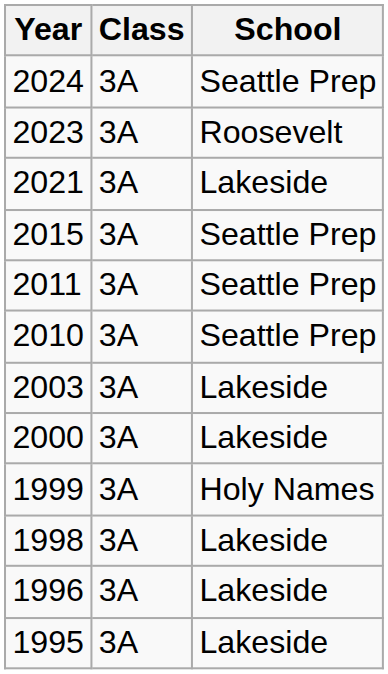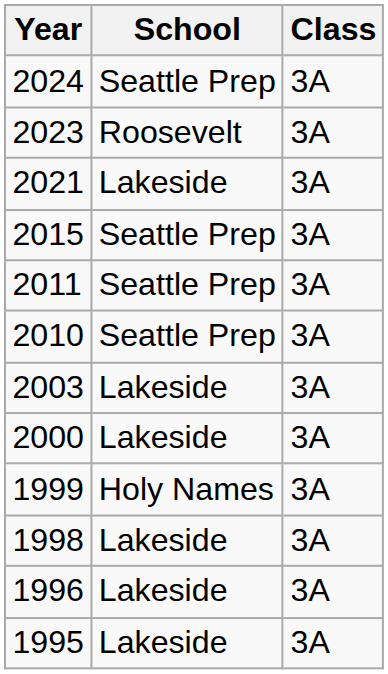 <table class="wikitable">
 <tr>
 <th>Year</th>
+<th>School</th>
 <th>Class</th>
-<th>School</th>
 </tr>
 <tr>
 <td>2024</td>
+<td>Seattle Prep</td>
 <td>3A</td>
-<td>Seattle Prep</td>
 </tr>
 <tr>
 <td>2023</td>
+<td>Roosevelt</td>
 <td>3A</td>
-<td>Roosevelt</td>
 </tr>
 <tr>
 <td>2021</td>
+<td>Lakeside</td>
 <td>3A</td>
-<td>Lakeside</td>
 </tr>
 <tr>
 <td>2015</td>
+<td>Seattle Prep</td>
 <td>3A</td>
-<td>Seattle Prep</td>
 </tr>
 <tr>
 <td>2011</td>
+<td>Seattle Prep</td>
 <td>3A</td>
-<td>Seattle Prep</td>
 </tr>
 <tr>
 <td>2010</td>
+<td>Seattle Prep</td>
 <td>3A</td>
-<td>Seattle Prep</td>
 </tr>
 <tr>
 <td>2003</td>
+<td>Lakeside</td>
 <td>3A</td>
-<td>Lakeside</td>
 </tr>
 <tr>
 <td>2000</td>
+<td>Lakeside</td>
 <td>3A</td>
-<td>Lakeside</td>
 </tr>
 <tr>
 <td>1999</td>
+<td>Holy Names</td>
 <td>3A</td>
-<td>Holy Names</td>
 </tr>
 <tr>
 <td>1998</td>
+<td>Lakeside</td>
 <td>3A</td>
-<td>Lakeside</td>
 </tr>
 <tr>
 <td>1996</td>
+<td>Lakeside</td>
 <td>3A</td>
-<td>Lakeside</td>
 </tr>
 <tr>
 <td>1995</td>
+<td>Lakeside</td>
 <td>3A</td>
-<td>Lakeside</td>
 </tr>
 </table>
